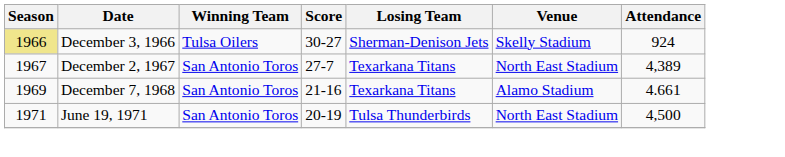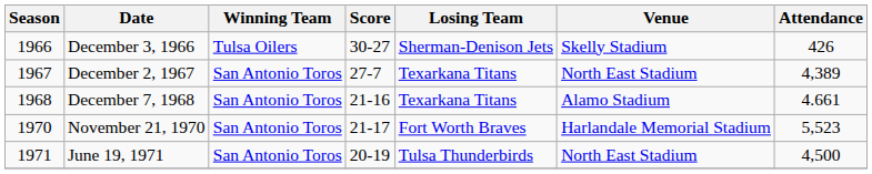 <table class="wikitable unsortable">
 <tr>
 <th>Season</th>
 <th>Date</th>
 <th>Winning Team</th>
 <th>Score</th>
 <th>Losing Team</th>
 <th>Venue</th>
 <th>Attendance</th>
 </tr>
 <tr>
-<td align=center style="background: khaki;">1966</td>
+<td align=center>1966</td>
 <td>December 3, 1966</td>
 <td><a href='#'>Tulsa Oilers</a></td>
 <td>30-27</td>
 <td><a href='#'>Sherman-Denison Jets</a></td>
 <td><a href='#'>Skelly Stadium</a></td>
-<td align=center>924</td>
+<td align=center>426</td>
 </tr>
 <tr>
 <td align=center>1967</td>
 <td>December 2, 1967</td>
 <td><a href='#'>San Antonio Toros</a></td>
 <td>27-7</td>
 <td><a href='#'>Texarkana Titans</a></td>
 <td><a href='#'>North East Stadium</a></td>
 <td align=center>4,389</td>
 </tr>
 <tr>
-<td align=center>1969</td>
+<td align=center>1968</td>
 <td>December 7, 1968</td>
 <td><a href='#'>San Antonio Toros</a></td>
 <td>21-16</td>
 <td><a href='#'>Texarkana Titans</a></td>
 <td><a href='#'>Alamo Stadium</a></td>
 <td align=center>4.661</td>
+</tr>
+<tr>
+<td align=center>1970</td>
+<td>November 21, 1970</td>
+<td><a href='#'>San Antonio Toros</a></td>
+<td>21-17</td>
+<td><a href='#'>Fort Worth Braves</a></td>
+<td><a href='#'>Harlandale Memorial Stadium</a></td>
+<td align=center>5,523</td>
 </tr>
 <tr>
 <td align=center>1971</td>
 <td>June 19, 1971</td>
 <td><a href='#'>San Antonio Toros</a></td>
 <td>20-19</td>
 <td><a href='#'>Tulsa Thunderbirds</a></td>
 <td><a href='#'>North East Stadium</a></td>
 <td align=center>4,500</td>
 </tr>
 <tr>
 </tr>
 </table>
